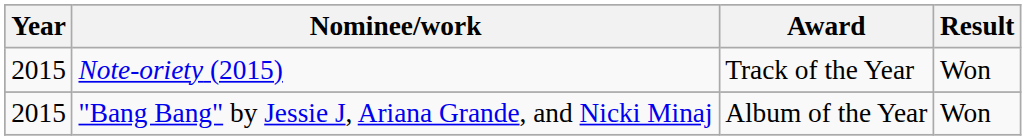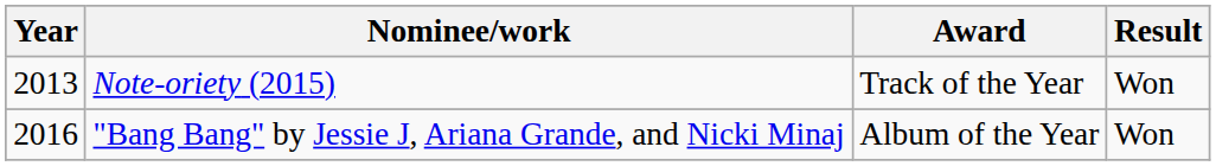 <table class="wikitable">
 <tr>
 <th>Year</th>
 <th>Nominee/work</th>
 <th>Award</th>
 <th>Result</th>
 </tr>
 <tr>
-<td>2015</td>
+<td>2013</td>
 <td><a href='#'><em>Note-oriety</em> (2015)</a></td>
 <td>Track of the Year</td>
 <td>Won</td>
 </tr>
 <tr>
-<td>2015</td>
+<td>2016</td>
 <td><a href='#'>"Bang Bang"</a> by <a href='#'>Jessie J</a>, <a href='#'>Ariana Grande</a>, and <a href='#'>Nicki Minaj</a></td>
 <td>Album of the Year</td>
 <td>Won</td>
 </tr>
 </table>
